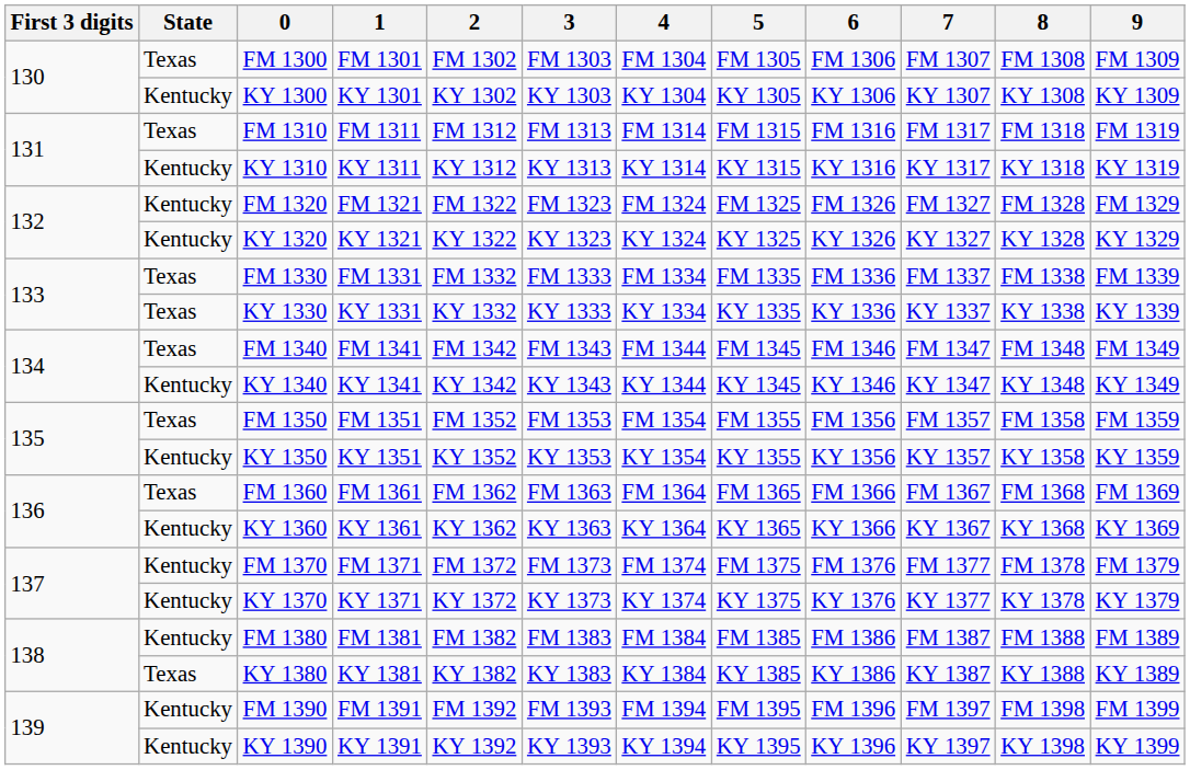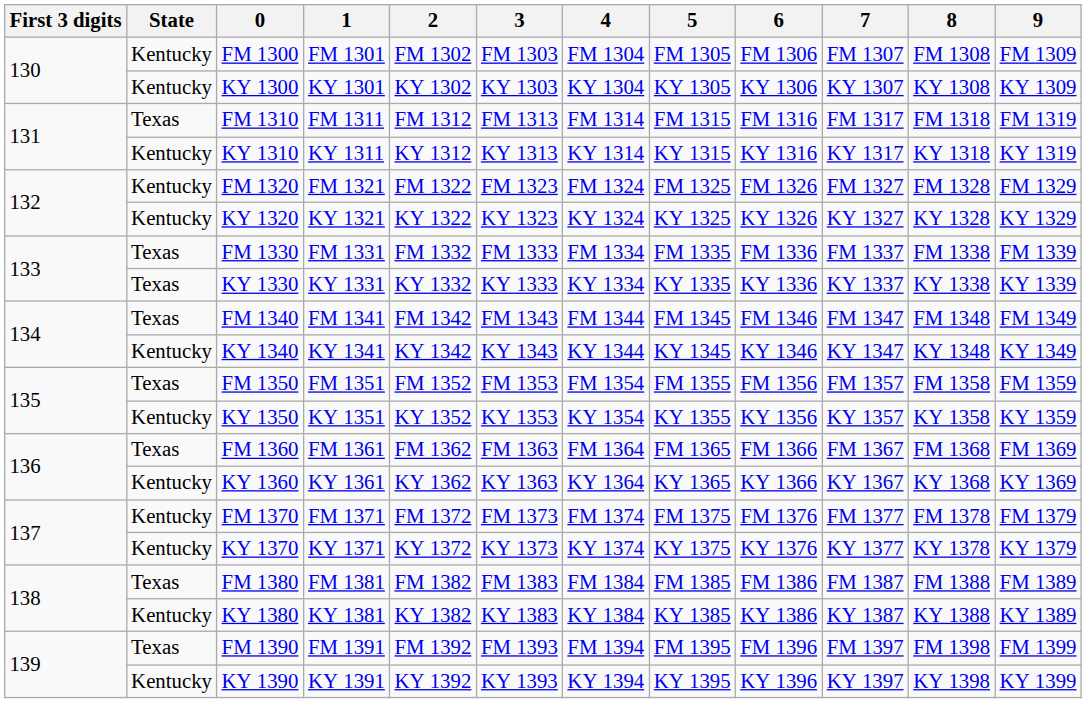 <table class="wikitable">
 <tr>
 <th>First 3 digits</th>
 <th>State</th>
 <th>0</th>
 <th>1</th>
 <th>2</th>
 <th>3</th>
 <th>4</th>
 <th>5</th>
 <th>6</th>
 <th>7</th>
 <th>8</th>
 <th>9</th>
 </tr>
 <tr id="130">
 <td rowspan=2>130</td>
-<td>Texas</td>
+<td>Kentucky</td>
 <td><a href='#'>FM 1300</a></td>
 <td><a href='#'>FM 1301</a></td>
 <td><a href='#'>FM 1302</a></td>
 <td><a href='#'>FM 1303</a></td>
 <td><a href='#'>FM 1304</a></td>
 <td><a href='#'>FM 1305</a></td>
 <td><a href='#'>FM 1306</a></td>
 <td><a href='#'>FM 1307</a></td>
 <td><a href='#'>FM 1308</a></td>
 <td><a href='#'>FM 1309</a></td>
 </tr>
 <tr>
 <td>Kentucky</td>
 <td><a href='#'>KY 1300</a></td>
 <td><a href='#'>KY 1301</a></td>
 <td><a href='#'>KY 1302</a></td>
 <td><a href='#'>KY 1303</a></td>
 <td><a href='#'>KY 1304</a></td>
 <td><a href='#'>KY 1305</a></td>
 <td><a href='#'>KY 1306</a></td>
 <td><a href='#'>KY 1307</a></td>
 <td><a href='#'>KY 1308</a></td>
 <td><a href='#'>KY 1309</a></td>
 </tr>
 <tr id="131">
 <td rowspan=2>131</td>
 <td>Texas</td>
 <td><a href='#'>FM 1310</a></td>
 <td><a href='#'>FM 1311</a></td>
 <td><a href='#'>FM 1312</a></td>
 <td><a href='#'>FM 1313</a></td>
 <td><a href='#'>FM 1314</a></td>
 <td><a href='#'>FM 1315</a></td>
 <td><a href='#'>FM 1316</a></td>
 <td><a href='#'>FM 1317</a></td>
 <td><a href='#'>FM 1318</a></td>
 <td><a href='#'>FM 1319</a></td>
 </tr>
 <tr>
 <td>Kentucky</td>
 <td><a href='#'>KY 1310</a></td>
 <td><a href='#'>KY 1311</a></td>
 <td><a href='#'>KY 1312</a></td>
 <td><a href='#'>KY 1313</a></td>
 <td><a href='#'>KY 1314</a></td>
 <td><a href='#'>KY 1315</a></td>
 <td><a href='#'>KY 1316</a></td>
 <td><a href='#'>KY 1317</a></td>
 <td><a href='#'>KY 1318</a></td>
 <td><a href='#'>KY 1319</a></td>
 </tr>
 <tr id="132">
 <td rowspan=2>132</td>
 <td>Kentucky</td>
 <td><a href='#'>FM 1320</a></td>
 <td><a href='#'>FM 1321</a></td>
 <td><a href='#'>FM 1322</a></td>
 <td><a href='#'>FM 1323</a></td>
 <td><a href='#'>FM 1324</a></td>
 <td><a href='#'>FM 1325</a></td>
 <td><a href='#'>FM 1326</a></td>
 <td><a href='#'>FM 1327</a></td>
 <td><a href='#'>FM 1328</a></td>
 <td><a href='#'>FM 1329</a></td>
 </tr>
 <tr>
 <td>Kentucky</td>
 <td><a href='#'>KY 1320</a></td>
 <td><a href='#'>KY 1321</a></td>
 <td><a href='#'>KY 1322</a></td>
 <td><a href='#'>KY 1323</a></td>
 <td><a href='#'>KY 1324</a></td>
 <td><a href='#'>KY 1325</a></td>
 <td><a href='#'>KY 1326</a></td>
 <td><a href='#'>KY 1327</a></td>
 <td><a href='#'>KY 1328</a></td>
 <td><a href='#'>KY 1329</a></td>
 </tr>
 <tr id="133">
 <td rowspan=2>133</td>
 <td>Texas</td>
 <td><a href='#'>FM 1330</a></td>
 <td><a href='#'>FM 1331</a></td>
 <td><a href='#'>FM 1332</a></td>
 <td><a href='#'>FM 1333</a></td>
 <td><a href='#'>FM 1334</a></td>
 <td><a href='#'>FM 1335</a></td>
 <td><a href='#'>FM 1336</a></td>
 <td><a href='#'>FM 1337</a></td>
 <td><a href='#'>FM 1338</a></td>
 <td><a href='#'>FM 1339</a></td>
 </tr>
 <tr>
 <td>Texas</td>
 <td><a href='#'>KY 1330</a></td>
 <td><a href='#'>KY 1331</a></td>
 <td><a href='#'>KY 1332</a></td>
 <td><a href='#'>KY 1333</a></td>
 <td><a href='#'>KY 1334</a></td>
 <td><a href='#'>KY 1335</a></td>
 <td><a href='#'>KY 1336</a></td>
 <td><a href='#'>KY 1337</a></td>
 <td><a href='#'>KY 1338</a></td>
 <td><a href='#'>KY 1339</a></td>
 </tr>
 <tr id="134">
 <td rowspan=2>134</td>
 <td>Texas</td>
 <td><a href='#'>FM 1340</a></td>
 <td><a href='#'>FM 1341</a></td>
 <td><a href='#'>FM 1342</a></td>
 <td><a href='#'>FM 1343</a></td>
 <td><a href='#'>FM 1344</a></td>
 <td><a href='#'>FM 1345</a></td>
 <td><a href='#'>FM 1346</a></td>
 <td><a href='#'>FM 1347</a></td>
 <td><a href='#'>FM 1348</a></td>
 <td><a href='#'>FM 1349</a></td>
 </tr>
 <tr>
 <td>Kentucky</td>
 <td><a href='#'>KY 1340</a></td>
 <td><a href='#'>KY 1341</a></td>
 <td><a href='#'>KY 1342</a></td>
 <td><a href='#'>KY 1343</a></td>
 <td><a href='#'>KY 1344</a></td>
 <td><a href='#'>KY 1345</a></td>
 <td><a href='#'>KY 1346</a></td>
 <td><a href='#'>KY 1347</a></td>
 <td><a href='#'>KY 1348</a></td>
 <td><a href='#'>KY 1349</a></td>
 </tr>
 <tr id="135">
 <td rowspan=2>135</td>
 <td>Texas</td>
 <td><a href='#'>FM 1350</a></td>
 <td><a href='#'>FM 1351</a></td>
 <td><a href='#'>FM 1352</a></td>
 <td><a href='#'>FM 1353</a></td>
 <td><a href='#'>FM 1354</a></td>
 <td><a href='#'>FM 1355</a></td>
 <td><a href='#'>FM 1356</a></td>
 <td><a href='#'>FM 1357</a></td>
 <td><a href='#'>FM 1358</a></td>
 <td><a href='#'>FM 1359</a></td>
 </tr>
 <tr>
 <td>Kentucky</td>
 <td><a href='#'>KY 1350</a></td>
 <td><a href='#'>KY 1351</a></td>
 <td><a href='#'>KY 1352</a></td>
 <td><a href='#'>KY 1353</a></td>
 <td><a href='#'>KY 1354</a></td>
 <td><a href='#'>KY 1355</a></td>
 <td><a href='#'>KY 1356</a></td>
 <td><a href='#'>KY 1357</a></td>
 <td><a href='#'>KY 1358</a></td>
 <td><a href='#'>KY 1359</a></td>
 </tr>
 <tr id="136">
 <td rowspan=2>136</td>
 <td>Texas</td>
 <td><a href='#'>FM 1360</a></td>
 <td><a href='#'>FM 1361</a></td>
 <td><a href='#'>FM 1362</a></td>
 <td><a href='#'>FM 1363</a></td>
 <td><a href='#'>FM 1364</a></td>
 <td><a href='#'>FM 1365</a></td>
 <td><a href='#'>FM 1366</a></td>
 <td><a href='#'>FM 1367</a></td>
 <td><a href='#'>FM 1368</a></td>
 <td><a href='#'>FM 1369</a></td>
 </tr>
 <tr>
 <td>Kentucky</td>
 <td><a href='#'>KY 1360</a></td>
 <td><a href='#'>KY 1361</a></td>
 <td><a href='#'>KY 1362</a></td>
 <td><a href='#'>KY 1363</a></td>
 <td><a href='#'>KY 1364</a></td>
 <td><a href='#'>KY 1365</a></td>
 <td><a href='#'>KY 1366</a></td>
 <td><a href='#'>KY 1367</a></td>
 <td><a href='#'>KY 1368</a></td>
 <td><a href='#'>KY 1369</a></td>
 </tr>
 <tr id="137">
 <td rowspan=2>137</td>
 <td>Kentucky</td>
 <td><a href='#'>FM 1370</a></td>
 <td><a href='#'>FM 1371</a></td>
 <td><a href='#'>FM 1372</a></td>
 <td><a href='#'>FM 1373</a></td>
 <td><a href='#'>FM 1374</a></td>
 <td><a href='#'>FM 1375</a></td>
 <td><a href='#'>FM 1376</a></td>
 <td><a href='#'>FM 1377</a></td>
 <td><a href='#'>FM 1378</a></td>
 <td><a href='#'>FM 1379</a></td>
 </tr>
 <tr>
 <td>Kentucky</td>
 <td><a href='#'>KY 1370</a></td>
 <td><a href='#'>KY 1371</a></td>
 <td><a href='#'>KY 1372</a></td>
 <td><a href='#'>KY 1373</a></td>
 <td><a href='#'>KY 1374</a></td>
 <td><a href='#'>KY 1375</a></td>
 <td><a href='#'>KY 1376</a></td>
 <td><a href='#'>KY 1377</a></td>
 <td><a href='#'>KY 1378</a></td>
 <td><a href='#'>KY 1379</a></td>
 </tr>
 <tr id="138">
 <td rowspan=2>138</td>
-<td>Kentucky</td>
+<td>Texas</td>
 <td><a href='#'>FM 1380</a></td>
 <td><a href='#'>FM 1381</a></td>
 <td><a href='#'>FM 1382</a></td>
 <td><a href='#'>FM 1383</a></td>
 <td><a href='#'>FM 1384</a></td>
 <td><a href='#'>FM 1385</a></td>
 <td><a href='#'>FM 1386</a></td>
 <td><a href='#'>FM 1387</a></td>
 <td><a href='#'>FM 1388</a></td>
 <td><a href='#'>FM 1389</a></td>
 </tr>
 <tr>
-<td>Texas</td>
+<td>Kentucky</td>
 <td><a href='#'>KY 1380</a></td>
 <td><a href='#'>KY 1381</a></td>
 <td><a href='#'>KY 1382</a></td>
 <td><a href='#'>KY 1383</a></td>
 <td><a href='#'>KY 1384</a></td>
 <td><a href='#'>KY 1385</a></td>
 <td><a href='#'>KY 1386</a></td>
 <td><a href='#'>KY 1387</a></td>
 <td><a href='#'>KY 1388</a></td>
 <td><a href='#'>KY 1389</a></td>
 </tr>
 <tr id="139">
 <td rowspan=2>139</td>
-<td>Kentucky</td>
+<td>Texas</td>
 <td><a href='#'>FM 1390</a></td>
 <td><a href='#'>FM 1391</a></td>
 <td><a href='#'>FM 1392</a></td>
 <td><a href='#'>FM 1393</a></td>
 <td><a href='#'>FM 1394</a></td>
 <td><a href='#'>FM 1395</a></td>
 <td><a href='#'>FM 1396</a></td>
 <td><a href='#'>FM 1397</a></td>
 <td><a href='#'>FM 1398</a></td>
 <td><a href='#'>FM 1399</a></td>
 </tr>
 <tr>
 <td>Kentucky</td>
 <td><a href='#'>KY 1390</a></td>
 <td><a href='#'>KY 1391</a></td>
 <td><a href='#'>KY 1392</a></td>
 <td><a href='#'>KY 1393</a></td>
 <td><a href='#'>KY 1394</a></td>
 <td><a href='#'>KY 1395</a></td>
 <td><a href='#'>KY 1396</a></td>
 <td><a href='#'>KY 1397</a></td>
 <td><a href='#'>KY 1398</a></td>
 <td><a href='#'>KY 1399</a></td>
 </tr>
 </table>
